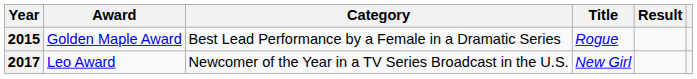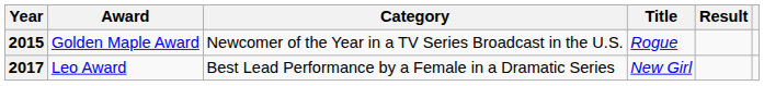 <table class="wikitable sortable plainrowheaders">
 <tr>
 <th scope="col">Year</th>
 <th scope="col">Award</th>
 <th scope="col">Category</th>
 <th scope="col">Title</th>
 <th scope="col">Result</th>
 <th scope="col" class="unsortable"></th>
 </tr>
 <tr>
 <th scope="row">2015</th>
 <td><a href='#'>Golden Maple Award</a></td>
-<td>Best Lead Performance by a Female in a Dramatic Series</td>
+<td>Newcomer of the Year in a TV Series Broadcast in the U.S.</td>
 <td><em><a href='#'>Rogue</a></em></td>
 <td></td>
 <td style="text-align:center;"></td>
 </tr>
 <tr>
 <th scope="row">2017</th>
 <td><a href='#'>Leo Award</a></td>
-<td>Newcomer of the Year in a TV Series Broadcast in the U.S.</td>
+<td>Best Lead Performance by a Female in a Dramatic Series</td>
 <td><em><a href='#'>New Girl</a></em></td>
 <td></td>
 <td style="text-align:center;"></td>
 </tr>
 </table>
